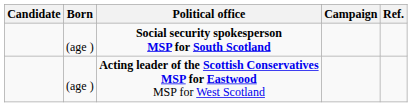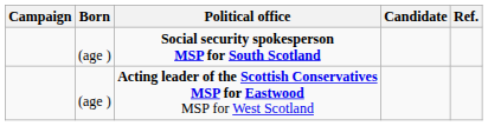 <table class="wikitable sortable" style="text-align:center">
 <tr>
-<th>Candidate</th>
+<th>Campaign</th>
 <th>Born</th>
 <th>Political office</th>
-<th>Campaign</th>
+<th>Candidate</th>
 <th class=unsortable>Ref.</th>
 </tr>
 <tr>
-<td><br><strong></strong></td>
+<td><br></td>
 <td><br>(age )</td>
 <td><strong>Social security spokesperson</strong> <br><strong><a href='#'>MSP</a> for <a href='#'>South Scotland</a></strong> </td>
-<td><br></td>
+<td><br><strong></strong></td>
 <td></td>
 </tr>
 <tr>
-<td><br><strong></strong></td>
+<td><br> </td>
 <td><br>(age )</td>
 <td><strong>Acting leader of the <a href='#'>Scottish Conservatives</a></strong> <br><strong><a href='#'>MSP</a> for <a href='#'>Eastwood</a></strong> <br>MSP for <a href='#'>West Scotland</a> </td>
-<td><br> </td>
+<td><br><strong></strong></td>
 <td></td>
 </tr>
 </table>
